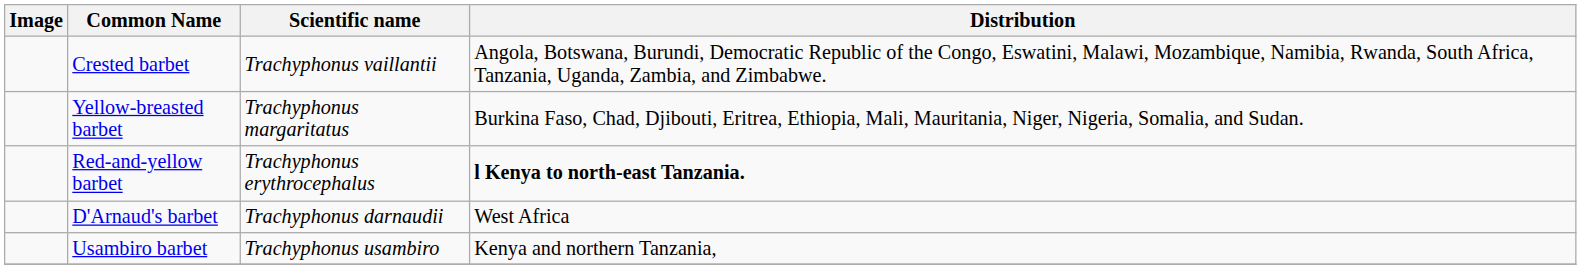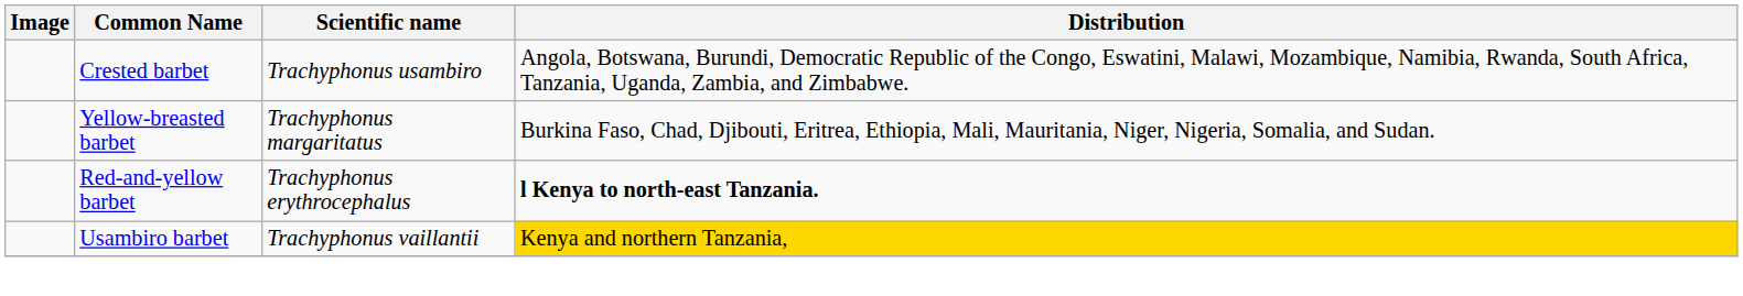 <table class="wikitable">
 <tr>
 <th>Image</th>
 <th>Common Name</th>
 <th>Scientific name</th>
 <th>Distribution</th>
 </tr>
 <tr>
 <td></td>
 <td><a href='#'>Crested barbet</a></td>
-<td><em>Trachyphonus vaillantii</em></td>
+<td><em>Trachyphonus usambiro</em></td>
 <td>Angola, Botswana, Burundi, Democratic Republic of the Congo, Eswatini, Malawi, Mozambique, Namibia, Rwanda, South Africa, Tanzania, Uganda, Zambia, and Zimbabwe.</td>
 </tr>
 <tr>
 <td></td>
 <td><a href='#'>Yellow-breasted barbet</a></td>
 <td><em>Trachyphonus margaritatus</em></td>
 <td>Burkina Faso, Chad, Djibouti, Eritrea, Ethiopia, Mali, Mauritania, Niger, Nigeria, Somalia, and Sudan.</td>
 </tr>
 <tr>
 <td></td>
 <td><a href='#'>Red-and-yellow barbet</a></td>
 <td><em>Trachyphonus erythrocephalus</em></td>
 <td><strong>l Kenya to north-east Tanzania.</strong></td>
 </tr>
 <tr>
 <td></td>
-<td><a href='#'>D'Arnaud's barbet</a></td>
-<td><em>Trachyphonus darnaudii</em></td>
-<td>West Africa</td>
-</tr>
-<tr>
-<td></td>
 <td><a href='#'>Usambiro barbet</a></td>
-<td><em>Trachyphonus usambiro</em></td>
-<td>Kenya and northern Tanzania,</td>
+<td><em>Trachyphonus vaillantii</em></td>
+<td style="background: gold;">Kenya and northern Tanzania,</td>
 </tr>
 <tr>
 </tr>
 </table>
